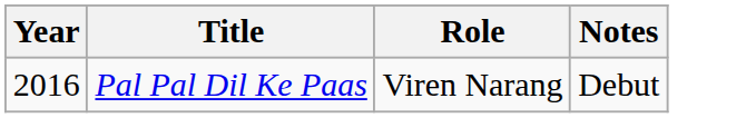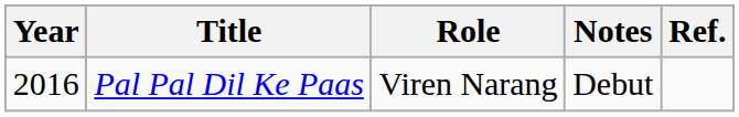 <table class="wikitable sortable">
 <tr>
 <th>Year</th>
 <th>Title</th>
 <th>Role</th>
 <th>Notes</th>
+<th>Ref.</th>
 </tr>
 <tr>
 <td>2016</td>
 <td><em><a href='#'>Pal Pal Dil Ke Paas</a></em></td>
 <td>Viren Narang</td>
 <td>Debut</td>
+<td></td>
 </tr>
 </table>
